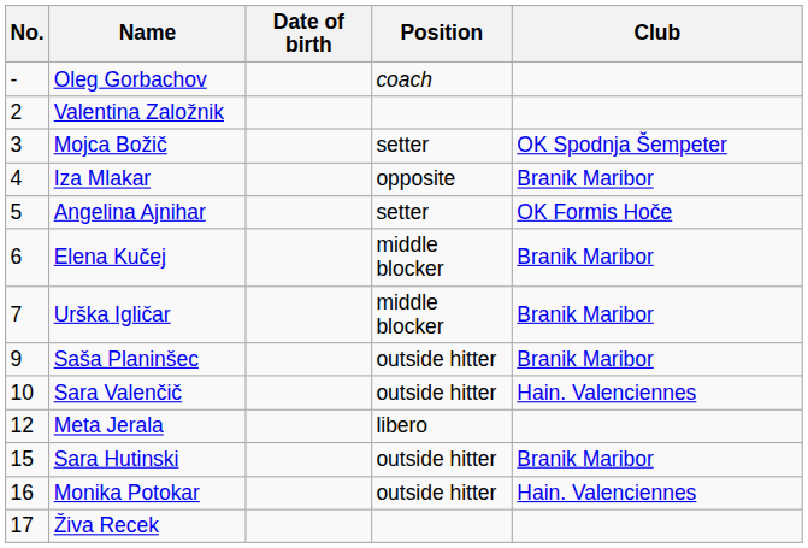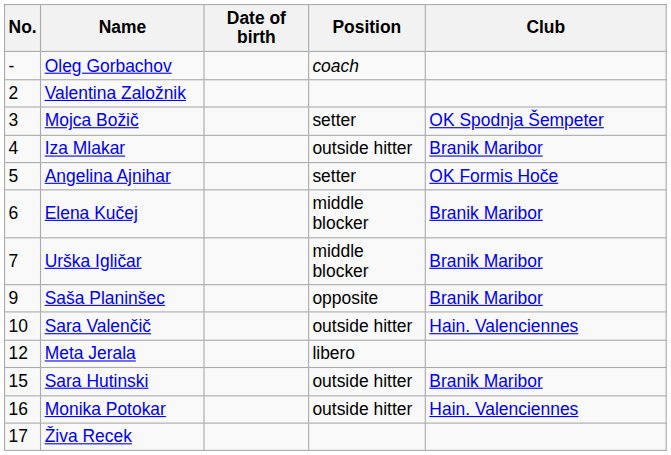 <table class=wikitable sortable style=font-size:100%; text-align:center;>
 <tr>
 <th>No.</th>
 <th style=width:12em>Name</th>
 <th style=width:8em>Date of birth</th>
 <th style=width:8em>Position</th>
 <th style=width:19em>Club</th>
 </tr>
 <tr>
 <td>-</td>
 <td><a href='#'>Oleg Gorbachov</a></td>
 <td></td>
 <td><em>coach</em></td>
 <td></td>
 </tr>
 <tr>
 <td>2</td>
 <td><a href='#'>Valentina Založnik</a></td>
 <td></td>
 <td></td>
 <td></td>
 </tr>
 <tr>
 <td>3</td>
 <td><a href='#'>Mojca Božič</a></td>
 <td></td>
 <td>setter</td>
 <td> <a href='#'>OK Spodnja Šempeter</a></td>
 </tr>
 <tr>
 <td>4</td>
 <td><a href='#'>Iza Mlakar</a></td>
 <td></td>
-<td>opposite</td>
+<td>outside hitter</td>
 <td> <a href='#'>Branik Maribor</a></td>
 </tr>
 <tr>
 <td>5</td>
 <td><a href='#'>Angelina Ajnihar</a></td>
 <td></td>
 <td>setter</td>
 <td> <a href='#'>OK Formis Hoče</a></td>
 </tr>
 <tr>
 <td>6</td>
 <td><a href='#'>Elena Kučej</a></td>
 <td></td>
 <td>middle blocker</td>
 <td> <a href='#'>Branik Maribor</a></td>
 </tr>
 <tr>
 <td>7</td>
 <td><a href='#'>Urška Igličar</a></td>
 <td></td>
 <td>middle blocker</td>
 <td> <a href='#'>Branik Maribor</a></td>
 </tr>
 <tr>
 <td>9</td>
 <td><a href='#'>Saša Planinšec</a></td>
 <td></td>
-<td>outside hitter</td>
+<td>opposite</td>
 <td> <a href='#'>Branik Maribor</a></td>
 </tr>
 <tr>
 <td>10</td>
 <td><a href='#'>Sara Valenčič</a></td>
 <td></td>
 <td>outside hitter</td>
 <td> <a href='#'>Hain. Valenciennes</a></td>
 </tr>
 <tr>
 <td>12</td>
 <td><a href='#'>Meta Jerala</a></td>
 <td></td>
 <td>libero</td>
 <td></td>
 </tr>
 <tr>
 <td>15</td>
 <td><a href='#'>Sara Hutinski</a></td>
 <td></td>
 <td>outside hitter</td>
 <td> <a href='#'>Branik Maribor</a></td>
 </tr>
 <tr>
 <td>16</td>
 <td><a href='#'>Monika Potokar </a></td>
 <td></td>
 <td>outside hitter</td>
 <td> <a href='#'>Hain. Valenciennes</a></td>
 </tr>
 <tr>
 <td>17</td>
 <td><a href='#'>Živa Recek</a></td>
 <td></td>
 <td></td>
 <td></td>
 </tr>
 </table>
